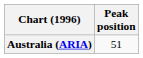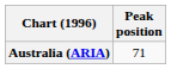 <table class="wikitable plainrowheaders">
 <tr>
 <th>Chart (1996)</th>
 <th>Peak<br>position</th>
 </tr>
 <tr>
 <th scope="row">Australia (<a href='#'>ARIA</a>)</th>
-<td style="text-align:center;">51</td>
+<td style="text-align:center;">71</td>
 </tr>
 </table>
